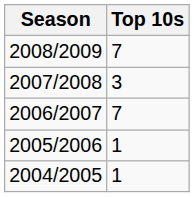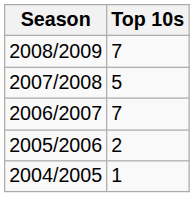 <table class="wikitable">
 <tr>
 <th><strong>Season</strong></th>
 <th>Top 10s</th>
 </tr>
 <tr>
 <td>2008/2009</td>
 <td>7</td>
 </tr>
 <tr>
 <td>2007/2008</td>
-<td>3</td>
+<td>5</td>
 </tr>
 <tr>
 <td>2006/2007</td>
 <td>7</td>
 </tr>
 <tr>
 <td>2005/2006</td>
-<td>1</td>
+<td>2</td>
 </tr>
 <tr>
 <td>2004/2005</td>
 <td>1</td>
 </tr>
 </table>
